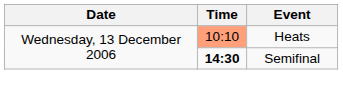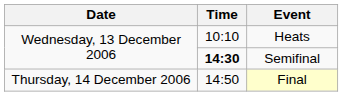 <table class = "wikitable" style="text-align:center;">
 <tr>
 <th width=220>Date</th>
 <th width=50>Time</th>
 <th width=100>Event</th>
 </tr>
 <tr>
 <td rowspan=2>Wednesday, 13 December 2006</td>
-<td style="background: lightsalmon;">10:10</td>
+<td>10:10</td>
 <td>Heats</td>
 </tr>
 <tr>
 <td><strong>14:30</strong></td>
 <td>Semifinal</td>
 </tr>
+<tr>
+<td>Thursday, 14 December 2006</td>
+<td>14:50</td>
+<td bgcolor=ffffcc>Final</td>
+</tr>
 </table>
